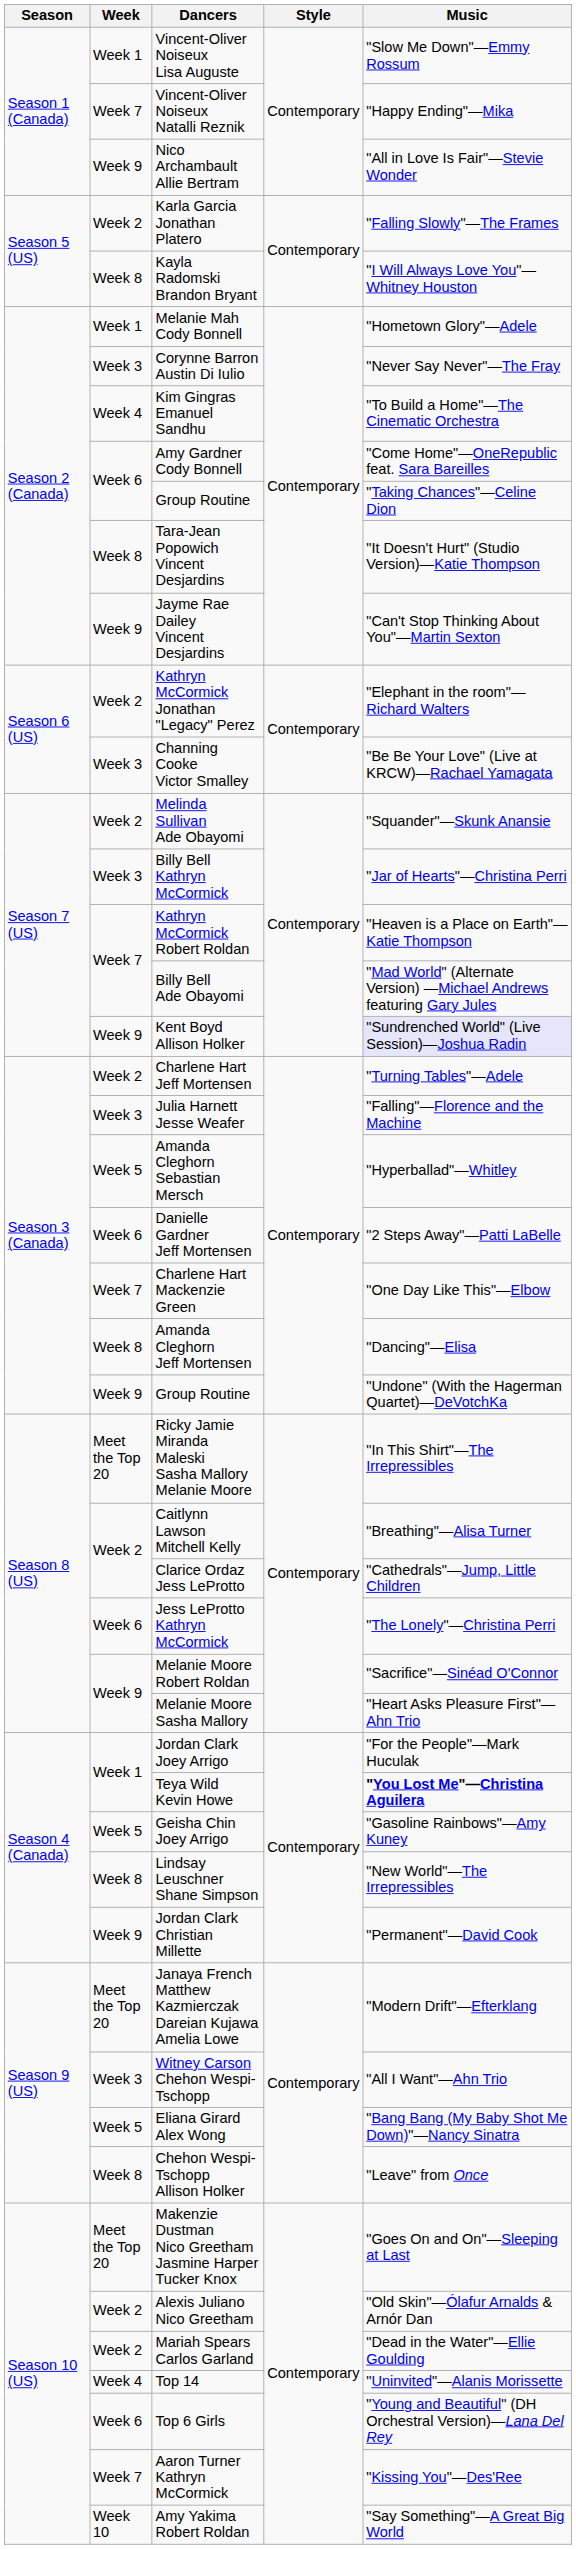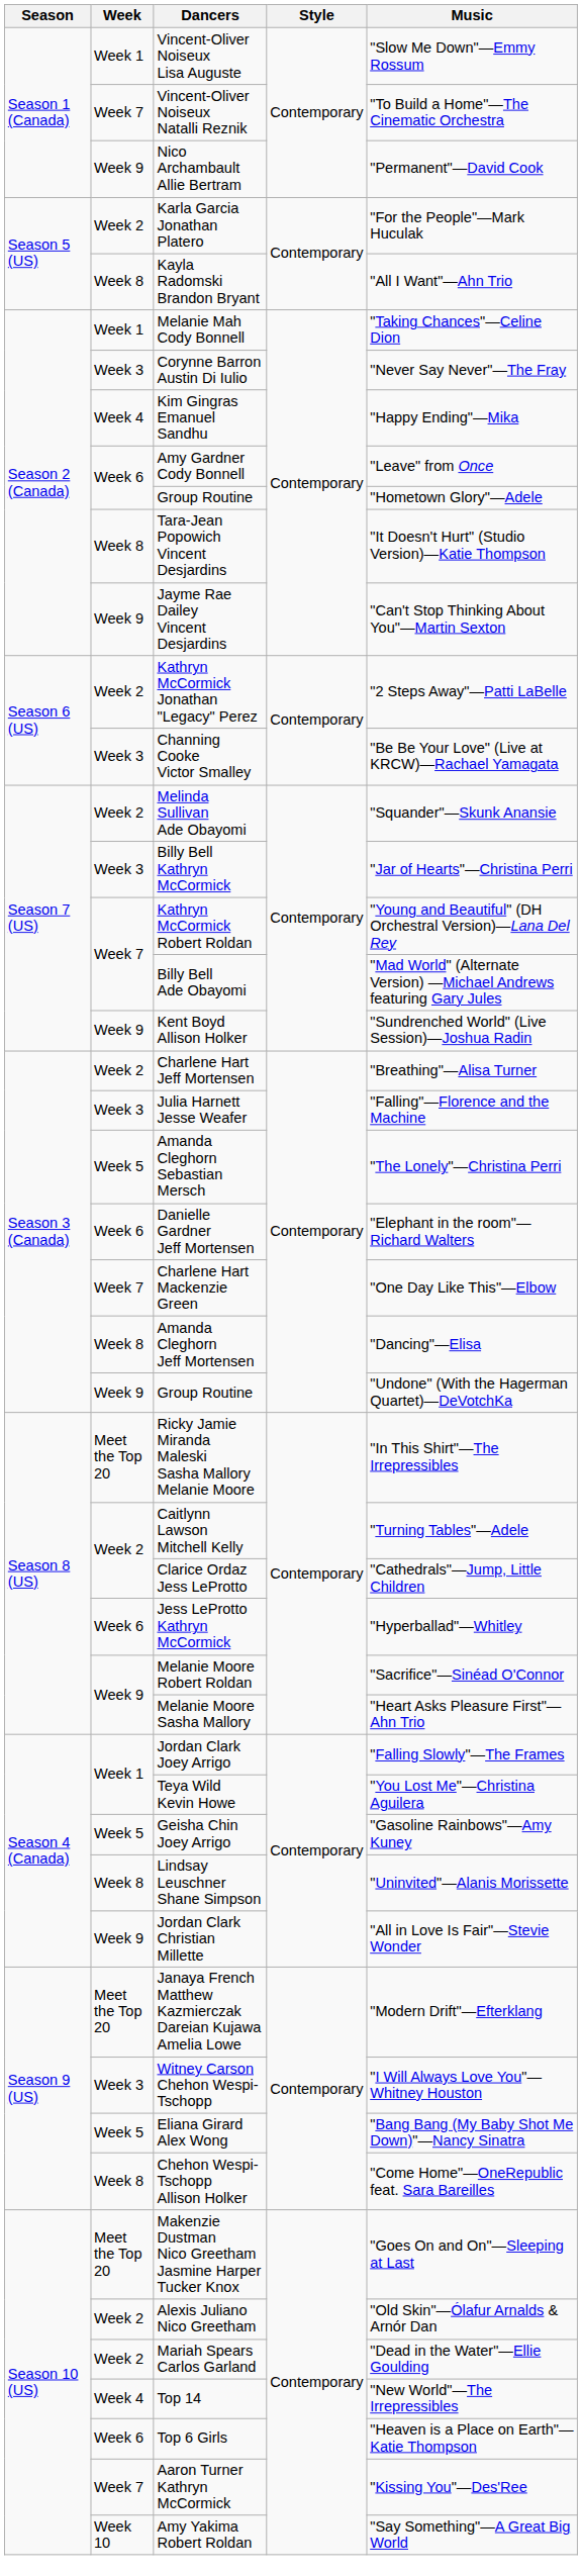 <table class="wikitable" width="100%">
 <tr>
 <th>Season</th>
 <th>Week</th>
 <th>Dancers</th>
 <th>Style</th>
 <th>Music</th>
 </tr>
 <tr>
 <td rowspan="3"><a href='#'>Season 1 (Canada)</a></td>
 <td>Week 1</td>
 <td>Vincent-Oliver Noiseux<br>Lisa Auguste</td>
 <td rowspan="3">Contemporary</td>
 <td>"Slow Me Down"—<a href='#'>Emmy Rossum</a></td>
 </tr>
 <tr>
 <td>Week 7</td>
 <td>Vincent-Oliver Noiseux<br>Natalli Reznik</td>
-<td>"Happy Ending"—<a href='#'>Mika</a></td>
+<td>"To Build a Home"—<a href='#'>The Cinematic Orchestra</a></td>
 </tr>
 <tr>
 <td>Week 9</td>
 <td>Nico Archambault<br>Allie Bertram</td>
-<td>"All in Love Is Fair"—<a href='#'>Stevie Wonder</a></td>
+<td>"Permanent"—<a href='#'>David Cook</a></td>
 </tr>
 <tr>
 <td rowspan="2"><a href='#'>Season 5 (US)</a></td>
 <td>Week 2</td>
 <td>Karla Garcia<br>Jonathan Platero</td>
 <td rowspan="2">Contemporary</td>
-<td>"<a href='#'>Falling Slowly</a>"—<a href='#'>The Frames</a></td>
+<td>"For the People"—Mark Huculak</td>
 </tr>
 <tr>
 <td>Week 8</td>
 <td>Kayla Radomski<br>Brandon Bryant</td>
-<td>"<a href='#'>I Will Always Love You</a>"—<a href='#'>Whitney Houston</a></td>
+<td>"All I Want"—<a href='#'>Ahn Trio</a></td>
 </tr>
 <tr>
 <td rowspan="7"><a href='#'>Season 2 (Canada)</a></td>
 <td>Week 1</td>
 <td>Melanie Mah<br>Cody Bonnell</td>
 <td rowspan="7">Contemporary</td>
-<td>"Hometown Glory"—<a href='#'>Adele</a></td>
+<td>"<a href='#'>Taking Chances</a>"—<a href='#'>Celine Dion</a></td>
 </tr>
 <tr>
 <td>Week 3</td>
 <td>Corynne Barron<br>Austin Di Iulio</td>
 <td>"Never Say Never"—<a href='#'>The Fray</a></td>
 </tr>
 <tr>
 <td>Week 4</td>
 <td>Kim Gingras<br>Emanuel Sandhu</td>
-<td>"To Build a Home"—<a href='#'>The Cinematic Orchestra</a></td>
+<td>"Happy Ending"—<a href='#'>Mika</a></td>
 </tr>
 <tr>
 <td rowspan="2">Week 6</td>
 <td>Amy Gardner<br>Cody Bonnell</td>
-<td>"Come Home"—<a href='#'>OneRepublic</a> feat. <a href='#'>Sara Bareilles</a></td>
+<td>"Leave" from <em><a href='#'>Once</a></em></td>
 </tr>
 <tr>
 <td>Group Routine</td>
-<td>"<a href='#'>Taking Chances</a>"—<a href='#'>Celine Dion</a></td>
+<td>"Hometown Glory"—<a href='#'>Adele</a></td>
 </tr>
 <tr>
 <td>Week 8</td>
 <td>Tara-Jean Popowich<br>Vincent Desjardins</td>
 <td>"It Doesn't Hurt" (Studio Version)—<a href='#'>Katie Thompson</a></td>
 </tr>
 <tr>
 <td>Week 9</td>
 <td>Jayme Rae Dailey<br>Vincent Desjardins</td>
 <td>"Can't Stop Thinking About You"—<a href='#'>Martin Sexton</a></td>
 </tr>
 <tr>
 <td rowspan="2"><a href='#'>Season 6 (US)</a></td>
 <td>Week 2</td>
 <td><a href='#'>Kathryn McCormick</a><br>Jonathan "Legacy" Perez</td>
 <td rowspan="2">Contemporary</td>
-<td>"Elephant in the room"—<a href='#'>Richard Walters</a></td>
+<td>"2 Steps Away"—<a href='#'>Patti LaBelle</a></td>
 </tr>
 <tr>
 <td>Week 3</td>
 <td>Channing Cooke<br>Victor Smalley</td>
 <td>"Be Be Your Love" (Live at KRCW)—<a href='#'>Rachael Yamagata</a></td>
 </tr>
 <tr>
 <td rowspan="5"><a href='#'>Season 7 (US)</a></td>
 <td>Week 2</td>
 <td><a href='#'>Melinda Sullivan</a><br>Ade Obayomi</td>
 <td rowspan="5">Contemporary</td>
 <td>"Squander"—<a href='#'>Skunk Anansie</a></td>
 </tr>
 <tr>
 <td>Week 3</td>
 <td>Billy Bell<br><a href='#'>Kathryn McCormick</a></td>
 <td>"<a href='#'>Jar of Hearts</a>"—<a href='#'>Christina Perri</a></td>
 </tr>
 <tr>
 <td rowspan="2">Week 7</td>
 <td><a href='#'>Kathryn McCormick</a><br>Robert Roldan</td>
-<td>"Heaven is a Place on Earth"—<a href='#'>Katie Thompson</a></td>
+<td>"<a href='#'>Young and Beautiful</a>" (DH Orchestral Version)—<em><a href='#'>Lana Del Rey</a></em></td>
 </tr>
 <tr>
 <td>Billy Bell<br>Ade Obayomi</td>
 <td>"<a href='#'>Mad World</a>" (Alternate Version) —<a href='#'>Michael Andrews</a> featuring <a href='#'>Gary Jules</a></td>
 </tr>
 <tr>
 <td>Week 9</td>
 <td>Kent Boyd<br>Allison Holker</td>
-<td style="background: lavender;">"Sundrenched World" (Live Session)—<a href='#'>Joshua Radin</a></td>
+<td>"Sundrenched World" (Live Session)—<a href='#'>Joshua Radin</a></td>
 </tr>
 <tr>
 <td rowspan="7"><a href='#'>Season 3 (Canada)</a></td>
 <td>Week 2</td>
 <td>Charlene Hart<br>Jeff Mortensen</td>
 <td rowspan="7">Contemporary</td>
-<td>"<a href='#'>Turning Tables</a>"—<a href='#'>Adele</a></td>
+<td>"Breathing"—<a href='#'>Alisa Turner</a></td>
 </tr>
 <tr>
 <td>Week 3</td>
 <td>Julia Harnett<br>Jesse Weafer</td>
 <td>"Falling"—<a href='#'>Florence and the Machine</a></td>
 </tr>
 <tr>
 <td>Week 5</td>
 <td>Amanda Cleghorn<br>Sebastian Mersch</td>
-<td>"Hyperballad"—<a href='#'>Whitley</a></td>
+<td>"<a href='#'>The Lonely</a>"—<a href='#'>Christina Perri</a></td>
 </tr>
 <tr>
 <td>Week 6</td>
 <td>Danielle Gardner<br>Jeff Mortensen</td>
-<td>"2 Steps Away"—<a href='#'>Patti LaBelle</a></td>
+<td>"Elephant in the room"—<a href='#'>Richard Walters</a></td>
 </tr>
 <tr>
 <td>Week 7</td>
 <td>Charlene Hart<br>Mackenzie Green</td>
 <td>"One Day Like This"—<a href='#'>Elbow</a></td>
 </tr>
 <tr>
 <td>Week 8</td>
 <td>Amanda Cleghorn<br>Jeff Mortensen</td>
 <td>"Dancing"—<a href='#'>Elisa</a></td>
 </tr>
 <tr>
 <td>Week 9</td>
 <td>Group Routine</td>
 <td>"Undone" (With the Hagerman Quartet)—<a href='#'>DeVotchKa</a></td>
 </tr>
 <tr>
 <td rowspan="6"><a href='#'>Season 8 (US)</a></td>
 <td>Meet the Top 20</td>
 <td>Ricky Jamie<br>Miranda Maleski<br>Sasha Mallory<br>Melanie Moore</td>
 <td rowspan="6">Contemporary</td>
 <td>"In This Shirt"—<a href='#'>The Irrepressibles</a></td>
 </tr>
 <tr>
 <td rowspan="2">Week 2</td>
 <td>Caitlynn Lawson<br>Mitchell Kelly</td>
-<td>"Breathing"—<a href='#'>Alisa Turner</a></td>
+<td>"<a href='#'>Turning Tables</a>"—<a href='#'>Adele</a></td>
 </tr>
 <tr>
 <td>Clarice Ordaz<br>Jess LeProtto</td>
 <td>"Cathedrals"—<a href='#'>Jump, Little Children</a></td>
 </tr>
 <tr>
 <td>Week 6</td>
 <td>Jess LeProtto<br><a href='#'>Kathryn McCormick</a></td>
-<td>"<a href='#'>The Lonely</a>"—<a href='#'>Christina Perri</a></td>
+<td>"Hyperballad"—<a href='#'>Whitley</a></td>
 </tr>
 <tr>
 <td rowspan="2">Week 9</td>
 <td>Melanie Moore<br>Robert Roldan</td>
 <td>"Sacrifice"—<a href='#'>Sinéad O'Connor</a></td>
 </tr>
 <tr>
 <td>Melanie Moore<br>Sasha Mallory</td>
 <td>"Heart Asks Pleasure First"—<a href='#'>Ahn Trio</a></td>
 </tr>
 <tr>
 <td rowspan="5"><a href='#'>Season 4 (Canada)</a></td>
 <td rowspan="2">Week 1</td>
 <td>Jordan Clark<br>Joey Arrigo</td>
 <td rowspan="5">Contemporary</td>
-<td>"For the People"—Mark Huculak</td>
+<td>"<a href='#'>Falling Slowly</a>"—<a href='#'>The Frames</a></td>
 </tr>
 <tr>
 <td>Teya Wild<br>Kevin Howe</td>
-<td><strong>"<a href='#'>You Lost Me</a>"—<a href='#'>Christina Aguilera</a></strong></td>
+<td>"<a href='#'>You Lost Me</a>"—<a href='#'>Christina Aguilera</a></td>
 </tr>
 <tr>
 <td>Week 5</td>
 <td>Geisha Chin<br>Joey Arrigo</td>
 <td>"Gasoline Rainbows"—<a href='#'>Amy Kuney</a></td>
 </tr>
 <tr>
 <td>Week 8</td>
 <td>Lindsay Leuschner<br>Shane Simpson</td>
-<td>"New World"—<a href='#'>The Irrepressibles</a></td>
+<td>"<a href='#'>Uninvited</a>"—<a href='#'>Alanis Morissette</a></td>
 </tr>
 <tr>
 <td>Week 9</td>
 <td>Jordan Clark<br>Christian Millette</td>
-<td>"Permanent"—<a href='#'>David Cook</a></td>
+<td>"All in Love Is Fair"—<a href='#'>Stevie Wonder</a></td>
 </tr>
 <tr>
 <td rowspan="4"><a href='#'>Season 9 (US)</a></td>
 <td>Meet the Top 20</td>
 <td>Janaya French<br>Matthew Kazmierczak<br>Dareian Kujawa<br>Amelia Lowe</td>
 <td rowspan="4">Contemporary</td>
 <td>"Modern Drift"—<a href='#'>Efterklang</a></td>
 </tr>
 <tr>
 <td>Week 3</td>
 <td><a href='#'>Witney Carson</a><br>Chehon Wespi-Tschopp</td>
-<td>"All I Want"—<a href='#'>Ahn Trio</a></td>
+<td>"<a href='#'>I Will Always Love You</a>"—<a href='#'>Whitney Houston</a></td>
 </tr>
 <tr>
 <td>Week 5</td>
 <td>Eliana Girard<br>Alex Wong</td>
 <td>"<a href='#'>Bang Bang (My Baby Shot Me Down)</a>"—<a href='#'>Nancy Sinatra</a></td>
 </tr>
 <tr>
 <td>Week 8</td>
 <td>Chehon Wespi-Tschopp<br>Allison Holker</td>
-<td>"Leave" from <em><a href='#'>Once</a></em></td>
+<td>"Come Home"—<a href='#'>OneRepublic</a> feat. <a href='#'>Sara Bareilles</a></td>
 </tr>
 <tr>
 <td rowspan="7"><a href='#'>Season 10 (US)</a></td>
 <td>Meet the Top 20</td>
 <td>Makenzie Dustman<br>Nico Greetham<br>Jasmine Harper<br>Tucker Knox</td>
 <td rowspan="7">Contemporary</td>
 <td>"Goes On and On"—<a href='#'>Sleeping at Last</a></td>
 </tr>
 <tr>
 <td>Week 2</td>
 <td>Alexis Juliano<br>Nico Greetham</td>
 <td>"Old Skin"—<a href='#'>Ólafur Arnalds</a> & Arnór Dan</td>
 </tr>
 <tr>
 <td>Week 2</td>
 <td>Mariah Spears<br>Carlos Garland</td>
 <td>"Dead in the Water"—<a href='#'>Ellie Goulding</a></td>
 </tr>
 <tr>
 <td>Week 4</td>
 <td>Top 14</td>
-<td>"<a href='#'>Uninvited</a>"—<a href='#'>Alanis Morissette</a></td>
+<td>"New World"—<a href='#'>The Irrepressibles</a></td>
 </tr>
 <tr>
 <td>Week 6</td>
 <td>Top 6 Girls</td>
-<td>"<a href='#'>Young and Beautiful</a>" (DH Orchestral Version)—<em><a href='#'>Lana Del Rey</a></em></td>
+<td>"Heaven is a Place on Earth"—<a href='#'>Katie Thompson</a></td>
 </tr>
 <tr>
 <td>Week 7</td>
 <td>Aaron Turner<br>Kathryn McCormick</td>
 <td>"<a href='#'>Kissing You</a>"—<a href='#'>Des'Ree</a></td>
 </tr>
 <tr>
 <td>Week 10</td>
 <td>Amy Yakima<br>Robert Roldan</td>
 <td>"Say Something"—<a href='#'>A Great Big World</a></td>
 </tr>
 </table>
